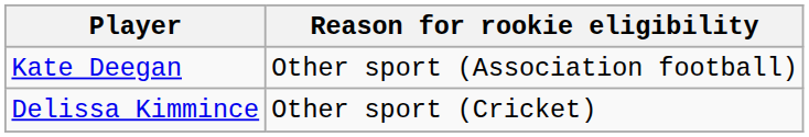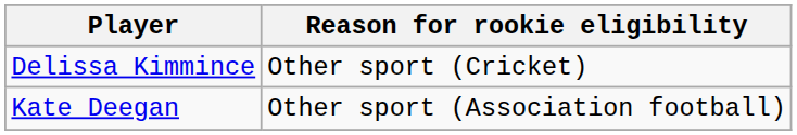 <table class="wikitable plainrowheaders">
 <tr>
 <th scope="col"><strong>Player</strong></th>
 <th scope="col"><strong>Reason for rookie eligibility</strong></th>
 </tr>
 <tr>
+<td><a href='#'>Delissa Kimmince</a></td>
+<td>Other sport (Cricket)</td>
+</tr>
+<tr>
 <td><a href='#'>Kate Deegan</a></td>
 <td>Other sport (Association football)</td>
 </tr>
-<tr>
-<td><a href='#'>Delissa Kimmince</a></td>
-<td>Other sport (Cricket)</td>
-</tr>
 </table>
